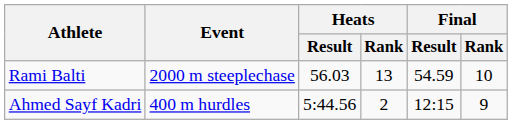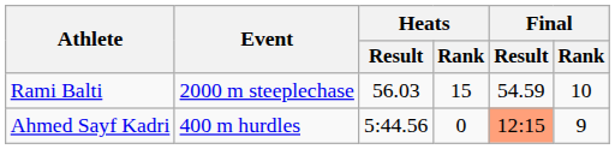 <table class="wikitable" style="font-size:90%">
 <tr>
 <th rowspan=2>Athlete</th>
 <th rowspan=2>Event</th>
 <th colspan=2>Heats</th>
 <th colspan=2>Final</th>
 </tr>
 <tr style="font-size:95%">
 <th>Result</th>
 <th>Rank</th>
 <th>Result</th>
 <th>Rank</th>
 </tr>
 <tr align=center>
 <td align=left><a href='#'>Rami Balti</a></td>
 <td align=left><a href='#'>2000 m steeplechase</a></td>
 <td>56.03</td>
-<td>13</td>
+<td>15</td>
 <td>54.59</td>
 <td>10</td>
 </tr>
 <tr align=center>
 <td align=left><a href='#'>Ahmed Sayf Kadri</a></td>
 <td align=left><a href='#'>400 m hurdles</a></td>
 <td>5:44.56</td>
-<td>2</td>
-<td>12:15</td>
+<td>0</td>
+<td style="background: lightsalmon;">12:15</td>
 <td>9</td>
 </tr>
 </table>
